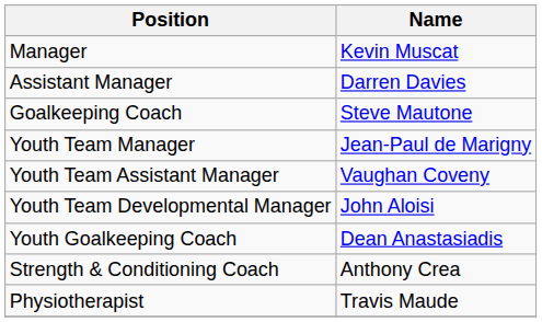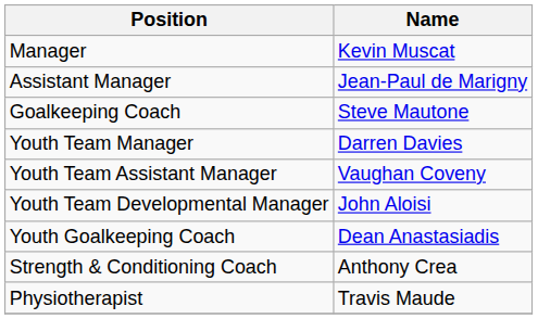 <table class="wikitable">
 <tr>
 <th>Position</th>
 <th>Name</th>
 </tr>
 <tr>
 <td>Manager</td>
 <td> <a href='#'>Kevin Muscat</a></td>
 </tr>
 <tr>
 <td>Assistant Manager</td>
-<td> <a href='#'>Darren Davies</a></td>
+<td> <a href='#'>Jean-Paul de Marigny</a></td>
 </tr>
 <tr>
 <td>Goalkeeping Coach</td>
 <td> <a href='#'>Steve Mautone</a></td>
 </tr>
 <tr>
 <td>Youth Team Manager</td>
-<td> <a href='#'>Jean-Paul de Marigny</a></td>
+<td> <a href='#'>Darren Davies</a></td>
 </tr>
 <tr>
 <td>Youth Team Assistant Manager</td>
 <td> <a href='#'>Vaughan Coveny</a></td>
 </tr>
 <tr>
 <td>Youth Team Developmental Manager</td>
 <td> <a href='#'>John Aloisi</a></td>
 </tr>
 <tr>
 <td>Youth Goalkeeping Coach</td>
 <td> <a href='#'>Dean Anastasiadis</a></td>
 </tr>
 <tr>
 <td>Strength & Conditioning Coach</td>
 <td> Anthony Crea</td>
 </tr>
 <tr>
 <td>Physiotherapist</td>
 <td> Travis Maude</td>
 </tr>
 <tr>
 </tr>
 </table>
